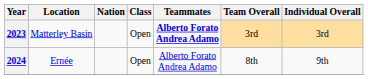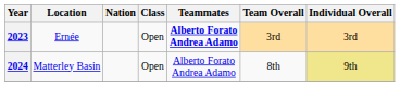 <table class="wikitable" style="font-size: 85%; text-align:center">
 <tr>
 <th>Year</th>
 <th>Location</th>
 <th>Nation</th>
 <th>Class</th>
 <th>Teammates</th>
 <th>Team Overall</th>
 <th>Individual Overall</th>
 </tr>
 <tr>
 <th><a href='#'>2023</a></th>
-<td> <a href='#'>Matterley Basin</a></td>
+<td> <a href='#'>Ernée</a></td>
 <td></td>
 <td>Open</td>
 <td><strong><a href='#'>Alberto Forato</a><br><a href='#'>Andrea Adamo</a></strong></td>
 <td style="background:#ffdf9f;">3rd</td>
 <td style="background:#ffdf9f;">3rd</td>
 </tr>
 <tr>
 <th><a href='#'>2024</a></th>
-<td> <a href='#'>Ernée</a></td>
+<td> <a href='#'>Matterley Basin</a></td>
 <td></td>
 <td>Open</td>
 <td><a href='#'>Alberto Forato</a><br><a href='#'>Andrea Adamo</a></td>
 <td>8th</td>
-<td>9th</td>
+<td style="background: khaki;">9th</td>
 </tr>
 <tr>
 </tr>
 </table>
